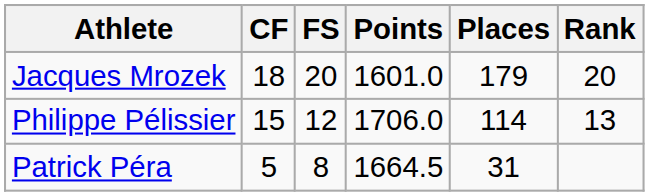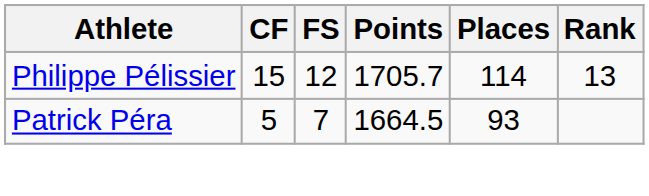 <table class="wikitable" border="1" style="font-size:90%">
 <tr>
 <th>Athlete</th>
 <th>CF</th>
 <th>FS</th>
 <th>Points</th>
 <th>Places</th>
 <th>Rank</th>
 </tr>
 <tr align=center>
-<td align=left><a href='#'>Jacques Mrozek</a></td>
-<td>18</td>
-<td>20</td>
-<td>1601.0</td>
-<td>179</td>
-<td>20</td>
-</tr>
-<tr align=center>
 <td align=left><a href='#'>Philippe Pélissier</a></td>
 <td>15</td>
 <td>12</td>
-<td>1706.0</td>
+<td>1705.7</td>
 <td>114</td>
 <td>13</td>
 </tr>
 <tr align=center>
 <td align=left><a href='#'>Patrick Péra</a></td>
 <td>5</td>
-<td>8</td>
+<td>7</td>
 <td>1664.5</td>
-<td>31</td>
+<td>93</td>
 <td></td>
 </tr>
 </table>
